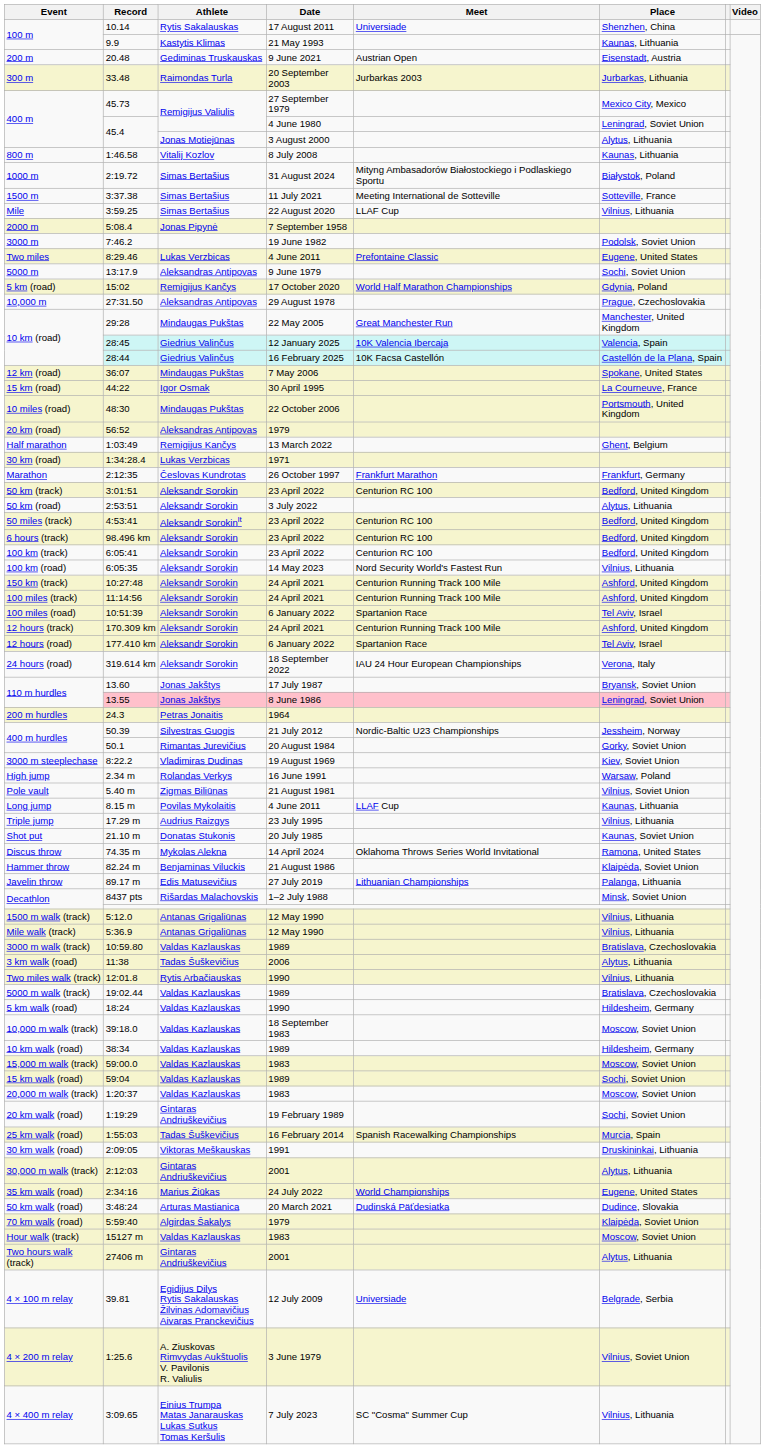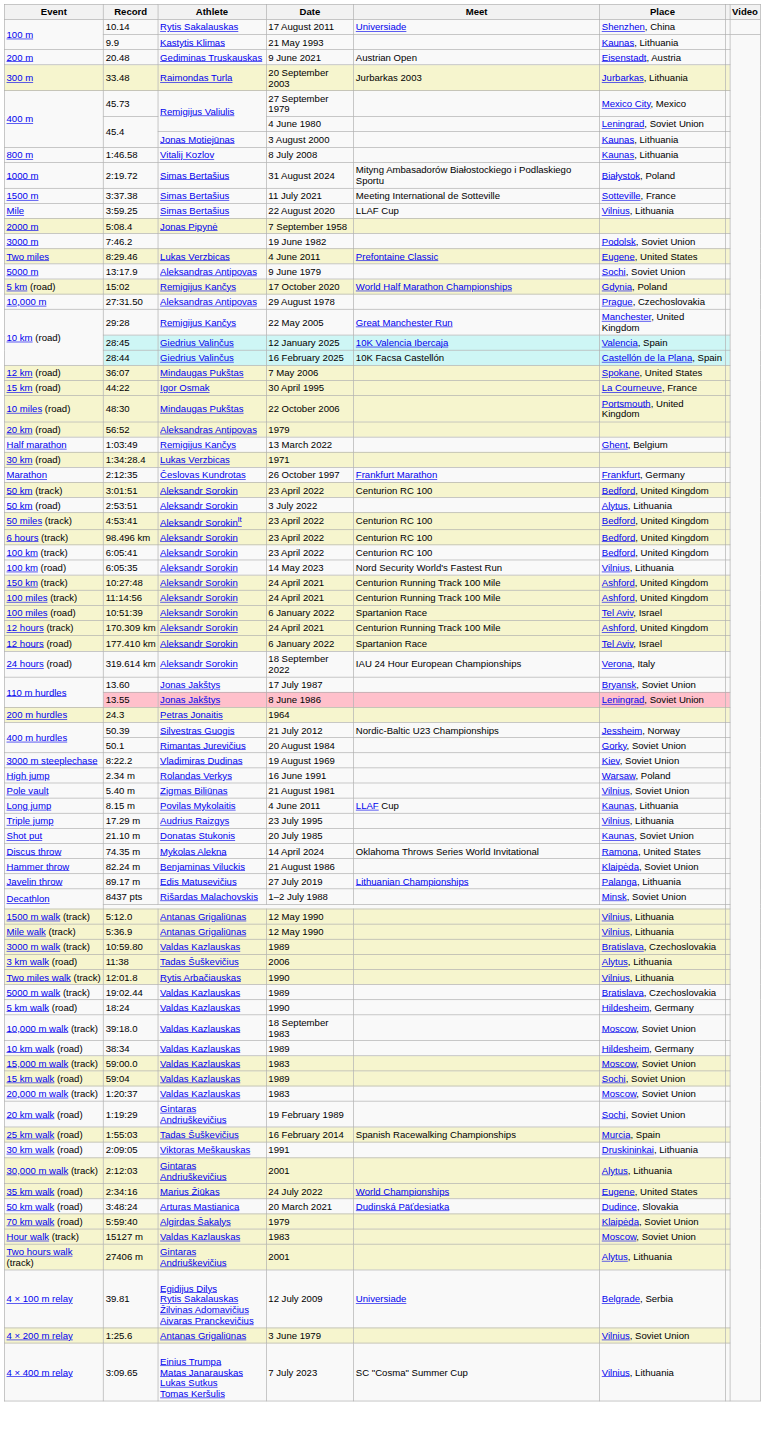 <table class="wikitable" style="font-size:95%; width: 95%;">
 <tr>
 <th>Event</th>
 <th>Record</th>
 <th>Athlete</th>
 <th>Date</th>
 <th>Meet</th>
 <th>Place</th>
 <th></th>
 <th>Video</th>
 </tr>
 <tr>
 <td rowspan=2><a href='#'>100 m</a></td>
 <td>10.14 </td>
 <td><a href='#'>Rytis Sakalauskas</a></td>
 <td>17 August 2011</td>
 <td><a href='#'>Universiade</a></td>
 <td><a href='#'>Shenzhen</a>, China</td>
 <td></td>
 <td></td>
 </tr>
 <tr>
 <td>9.9 </td>
 <td><a href='#'>Kastytis Klimas</a></td>
 <td>21 May 1993</td>
 <td></td>
 <td><a href='#'>Kaunas</a>, Lithuania</td>
 <td></td>
 </tr>
 <tr>
 <td><a href='#'>200 m</a></td>
 <td>20.48 </td>
 <td><a href='#'>Gediminas Truskauskas</a></td>
 <td>9 June 2021</td>
 <td>Austrian Open</td>
 <td><a href='#'>Eisenstadt</a>, Austria</td>
 <td></td>
 </tr>
 <tr style="background:#f6F5CE;">
 <td><a href='#'>300 m</a></td>
 <td>33.48</td>
 <td><a href='#'>Raimondas Turla</a></td>
 <td>20 September 2003</td>
 <td>Jurbarkas 2003</td>
 <td><a href='#'>Jurbarkas</a>, Lithuania</td>
 <td></td>
 </tr>
 <tr>
 <td rowspan=3><a href='#'>400 m</a></td>
 <td>45.73 </td>
 <td rowspan=2><a href='#'>Remigijus Valiulis</a></td>
 <td>27 September 1979</td>
 <td></td>
 <td><a href='#'>Mexico City</a>, Mexico</td>
 <td></td>
 </tr>
 <tr>
 <td rowspan=2>45.4 </td>
 <td>4 June 1980</td>
 <td></td>
 <td><a href='#'>Leningrad</a>, Soviet Union</td>
 <td></td>
 </tr>
 <tr>
 <td><a href='#'>Jonas Motiejūnas</a></td>
 <td>3 August 2000</td>
 <td></td>
-<td><a href='#'>Alytus</a>, Lithuania</td>
+<td><a href='#'>Kaunas</a>, Lithuania</td>
 <td></td>
 </tr>
 <tr>
 <td><a href='#'>800 m</a></td>
 <td>1:46.58</td>
 <td><a href='#'>Vitalij Kozlov</a></td>
 <td>8 July 2008</td>
 <td></td>
 <td><a href='#'>Kaunas</a>, Lithuania</td>
 <td></td>
 </tr>
 <tr>
 <td><a href='#'>1000 m</a></td>
 <td>2:19.72</td>
 <td><a href='#'>Simas Bertašius</a></td>
 <td>31 August 2024</td>
 <td>Mityng Ambasadorów Białostockiego i Podlaskiego Sportu</td>
 <td><a href='#'>Białystok</a>, Poland</td>
 <td></td>
 </tr>
 <tr>
 <td><a href='#'>1500 m</a></td>
 <td>3:37.38</td>
 <td><a href='#'>Simas Bertašius</a></td>
 <td>11 July 2021</td>
 <td>Meeting International de Sotteville</td>
 <td><a href='#'>Sotteville</a>, France</td>
 <td></td>
 </tr>
 <tr>
 <td><a href='#'>Mile</a></td>
 <td>3:59.25</td>
 <td><a href='#'>Simas Bertašius</a></td>
 <td>22 August 2020</td>
 <td>LLAF Cup</td>
 <td><a href='#'>Vilnius</a>, Lithuania</td>
 <td></td>
 </tr>
 <tr style="background:#f6F5CE;">
 <td><a href='#'>2000 m</a></td>
 <td>5:08.4</td>
 <td><a href='#'>Jonas Pipynė</a></td>
 <td>7 September 1958</td>
 <td></td>
 <td></td>
 <td></td>
 </tr>
 <tr>
 <td><a href='#'>3000 m</a></td>
 <td>7:46.2</td>
 <td></td>
 <td>19 June 1982</td>
 <td></td>
 <td><a href='#'>Podolsk</a>, Soviet Union</td>
 <td></td>
 </tr>
 <tr style="background:#f6F5CE;">
 <td><a href='#'>Two miles</a></td>
 <td>8:29.46</td>
 <td><a href='#'>Lukas Verzbicas</a></td>
 <td>4 June 2011</td>
 <td><a href='#'>Prefontaine Classic</a></td>
 <td><a href='#'>Eugene</a>, United States</td>
 <td></td>
 </tr>
 <tr>
 <td><a href='#'>5000 m</a></td>
 <td>13:17.9</td>
 <td><a href='#'>Aleksandras Antipovas</a></td>
 <td>9 June 1979</td>
 <td></td>
 <td><a href='#'>Sochi</a>, Soviet Union</td>
 <td></td>
 </tr>
 <tr style="background:#f6F5CE;">
 <td><a href='#'>5 km</a> (road)</td>
 <td>15:02</td>
 <td><a href='#'>Remigijus Kančys</a></td>
 <td>17 October 2020</td>
 <td><a href='#'>World Half Marathon Championships</a></td>
 <td><a href='#'>Gdynia</a>, Poland</td>
 <td></td>
 </tr>
 <tr>
 <td><a href='#'>10,000 m</a></td>
 <td>27:31.50</td>
 <td><a href='#'>Aleksandras Antipovas</a></td>
 <td>29 August 1978</td>
 <td></td>
 <td><a href='#'>Prague</a>, Czechoslovakia</td>
 <td></td>
 </tr>
 <tr>
 <td rowspan=3><a href='#'>10 km</a> (road)</td>
 <td>29:28</td>
-<td><a href='#'>Mindaugas Pukštas</a></td>
+<td><a href='#'>Remigijus Kančys</a></td>
 <td>22 May 2005</td>
 <td><a href='#'>Great Manchester Run</a></td>
 <td><a href='#'>Manchester</a>, United Kingdom</td>
 <td></td>
 </tr>
 <tr bgcolor="#CEF6F5">
 <td>28:45</td>
 <td><a href='#'>Giedrius Valinčus</a></td>
 <td>12 January 2025</td>
 <td><a href='#'>10K Valencia Ibercaja</a></td>
 <td><a href='#'>Valencia</a>, Spain</td>
 <td></td>
 </tr>
 <tr bgcolor="#CEF6F5">
 <td>28:44</td>
 <td><a href='#'>Giedrius Valinčus</a></td>
 <td>16 February 2025</td>
 <td>10K Facsa Castellón</td>
 <td><a href='#'>Castellón de la Plana</a>, Spain</td>
 <td></td>
 </tr>
 <tr style="background:#f6F5CE;">
 <td><a href='#'>12 km</a> (road)</td>
 <td>36:07</td>
 <td><a href='#'>Mindaugas Pukštas</a></td>
 <td>7 May 2006</td>
 <td></td>
 <td><a href='#'>Spokane</a>, United States</td>
 <td></td>
 </tr>
 <tr style="background:#f6F5CE;">
 <td><a href='#'>15 km</a> (road)</td>
 <td>44:22</td>
 <td><a href='#'>Igor Osmak</a></td>
 <td>30 April 1995</td>
 <td></td>
 <td><a href='#'>La Courneuve</a>, France</td>
 <td></td>
 </tr>
 <tr style="background:#f6F5CE;">
 <td><a href='#'>10 miles</a> (road)</td>
 <td>48:30</td>
 <td><a href='#'>Mindaugas Pukštas</a></td>
 <td>22 October 2006</td>
 <td></td>
 <td><a href='#'>Portsmouth</a>, United Kingdom</td>
 <td></td>
 </tr>
 <tr style="background:#f6F5CE;">
 <td><a href='#'>20 km</a> (road)</td>
 <td>56:52</td>
 <td><a href='#'>Aleksandras Antipovas</a></td>
 <td>1979</td>
 <td></td>
 <td></td>
 <td></td>
 </tr>
 <tr>
 <td><a href='#'>Half marathon</a></td>
 <td>1:03:49</td>
 <td><a href='#'>Remigijus Kančys</a></td>
 <td>13 March 2022</td>
 <td></td>
 <td><a href='#'>Ghent</a>, Belgium</td>
 <td></td>
 </tr>
 <tr style="background:#f6F5CE;">
 <td><a href='#'>30 km</a> (road)</td>
 <td>1:34:28.4</td>
 <td><a href='#'>Lukas Verzbicas</a></td>
 <td>1971</td>
 <td></td>
 <td></td>
 <td></td>
 </tr>
 <tr>
 <td><a href='#'>Marathon</a></td>
 <td>2:12:35</td>
 <td><a href='#'>Česlovas Kundrotas</a></td>
 <td>26 October 1997</td>
 <td><a href='#'>Frankfurt Marathon</a></td>
 <td><a href='#'>Frankfurt</a>, Germany</td>
 <td></td>
 </tr>
 <tr style="background:#f6F5CE;">
 <td><a href='#'>50 km</a> (track)</td>
 <td>3:01:51</td>
 <td><a href='#'>Aleksandr Sorokin</a></td>
 <td>23 April 2022</td>
 <td>Centurion RC 100</td>
 <td><a href='#'>Bedford</a>, United Kingdom</td>
 <td></td>
 </tr>
 <tr>
 <td><a href='#'>50 km</a> (road)</td>
 <td>2:53:51</td>
 <td><a href='#'>Aleksandr Sorokin</a></td>
 <td>3 July 2022</td>
 <td></td>
 <td><a href='#'>Alytus</a>, Lithuania</td>
 <td></td>
 </tr>
 <tr style="background:#f6F5CE;">
 <td><a href='#'>50 miles</a> (track)</td>
 <td>4:53:41</td>
 <td><a href='#'>Aleksandr Sorokin</a><a href='#'><sup>lt</sup></a></td>
 <td>23 April 2022</td>
 <td>Centurion RC 100</td>
 <td><a href='#'>Bedford</a>, United Kingdom</td>
 <td></td>
 </tr>
 <tr style="background:#f6F5CE;">
 <td><a href='#'>6 hours</a> (track)</td>
 <td>98.496 km</td>
 <td><a href='#'>Aleksandr Sorokin</a></td>
 <td>23 April 2022</td>
 <td>Centurion RC 100</td>
 <td><a href='#'>Bedford</a>, United Kingdom</td>
 <td></td>
 </tr>
 <tr>
 <td><a href='#'>100 km</a> (track)</td>
 <td>6:05:41</td>
 <td><a href='#'>Aleksandr Sorokin</a></td>
 <td>23 April 2022</td>
 <td>Centurion RC 100</td>
 <td><a href='#'>Bedford</a>, United Kingdom</td>
 <td></td>
 </tr>
 <tr>
 <td><a href='#'>100 km</a> (road)</td>
 <td>6:05:35</td>
 <td><a href='#'>Aleksandr Sorokin</a></td>
 <td>14 May 2023</td>
 <td>Nord Security World's Fastest Run</td>
 <td><a href='#'>Vilnius</a>, Lithuania</td>
 <td></td>
 </tr>
 <tr style="background:#f6F5CE;">
 <td><a href='#'>150 km</a> (track)</td>
 <td>10:27:48</td>
 <td><a href='#'>Aleksandr Sorokin</a></td>
 <td>24 April 2021</td>
 <td>Centurion Running Track 100 Mile</td>
 <td><a href='#'>Ashford</a>, United Kingdom</td>
 <td></td>
 </tr>
 <tr style="background:#f6F5CE;">
 <td><a href='#'>100 miles</a> (track)</td>
 <td>11:14:56</td>
 <td><a href='#'>Aleksandr Sorokin</a></td>
 <td>24 April 2021</td>
 <td>Centurion Running Track 100 Mile</td>
 <td><a href='#'>Ashford</a>, United Kingdom</td>
 <td></td>
 </tr>
 <tr style="background:#f6F5CE;">
 <td><a href='#'>100 miles</a> (road)</td>
 <td>10:51:39</td>
 <td><a href='#'>Aleksandr Sorokin</a></td>
 <td>6 January 2022</td>
 <td>Spartanion Race</td>
 <td><a href='#'>Tel Aviv</a>, Israel</td>
 <td></td>
 </tr>
 <tr style="background:#f6F5CE;">
 <td><a href='#'>12 hours</a> (track)</td>
 <td>170.309 km</td>
 <td><a href='#'>Aleksandr Sorokin</a></td>
 <td>24 April 2021</td>
 <td>Centurion Running Track 100 Mile</td>
 <td><a href='#'>Ashford</a>, United Kingdom</td>
 <td></td>
 </tr>
 <tr style="background:#f6F5CE;">
 <td><a href='#'>12 hours</a> (road)</td>
 <td>177.410 km</td>
 <td><a href='#'>Aleksandr Sorokin</a></td>
 <td>6 January 2022</td>
 <td>Spartanion Race</td>
 <td><a href='#'>Tel Aviv</a>, Israel</td>
 <td></td>
 </tr>
 <tr>
 <td><a href='#'>24 hours</a> (road)</td>
 <td>319.614 km</td>
 <td><a href='#'>Aleksandr Sorokin</a></td>
 <td>18 September 2022</td>
 <td>IAU 24 Hour European Championships</td>
 <td><a href='#'>Verona</a>, Italy</td>
 <td></td>
 </tr>
 <tr>
 <td rowspan=2><a href='#'>110 m hurdles</a></td>
 <td>13.60 </td>
 <td><a href='#'>Jonas Jakštys</a></td>
 <td>17 July 1987</td>
 <td></td>
 <td><a href='#'>Bryansk</a>, Soviet Union</td>
 <td></td>
 </tr>
 <tr style="background:pink">
 <td>13.55 </td>
 <td><a href='#'>Jonas Jakštys</a></td>
 <td>8 June 1986</td>
 <td></td>
 <td><a href='#'>Leningrad</a>, Soviet Union</td>
 <td></td>
 </tr>
 <tr style="background:#f6F5CE;">
 <td><a href='#'>200 m hurdles</a></td>
 <td>24.3</td>
 <td><a href='#'>Petras Jonaitis</a></td>
 <td>1964</td>
 <td></td>
 <td></td>
 <td></td>
 </tr>
 <tr>
 <td rowspan=2><a href='#'>400 m hurdles</a></td>
 <td>50.39</td>
 <td><a href='#'>Silvestras Guogis</a></td>
 <td>21 July 2012</td>
 <td>Nordic-Baltic U23 Championships</td>
 <td><a href='#'>Jessheim</a>, Norway</td>
 <td></td>
 </tr>
 <tr>
 <td>50.1 </td>
 <td><a href='#'>Rimantas Jurevičius</a></td>
 <td>20 August 1984</td>
 <td></td>
 <td><a href='#'>Gorky</a>, Soviet Union</td>
 <td></td>
 </tr>
 <tr>
 <td><a href='#'>3000 m steeplechase</a></td>
 <td>8:22.2</td>
 <td><a href='#'>Vladimiras Dudinas</a></td>
 <td>19 August 1969</td>
 <td></td>
 <td><a href='#'>Kiev</a>, Soviet Union</td>
 <td></td>
 </tr>
 <tr>
 <td><a href='#'>High jump</a></td>
 <td>2.34 m</td>
 <td><a href='#'>Rolandas Verkys</a></td>
 <td>16 June 1991</td>
 <td></td>
 <td><a href='#'>Warsaw</a>, Poland</td>
 <td></td>
 </tr>
 <tr>
 <td><a href='#'>Pole vault</a></td>
 <td>5.40 m</td>
 <td><a href='#'>Zigmas Biliūnas</a></td>
 <td>21 August 1981</td>
 <td></td>
 <td><a href='#'>Vilnius</a>, Soviet Union</td>
 <td></td>
 </tr>
 <tr>
 <td><a href='#'>Long jump</a></td>
 <td>8.15 m </td>
 <td><a href='#'>Povilas Mykolaitis</a></td>
 <td>4 June 2011</td>
 <td><a href='#'>LLAF</a> Cup</td>
 <td><a href='#'>Kaunas</a>, Lithuania</td>
 <td></td>
 </tr>
 <tr>
 <td><a href='#'>Triple jump</a></td>
 <td>17.29 m </td>
 <td><a href='#'>Audrius Raizgys</a></td>
 <td>23 July 1995</td>
 <td></td>
 <td><a href='#'>Vilnius</a>, Lithuania</td>
 <td></td>
 </tr>
 <tr>
 <td><a href='#'>Shot put</a></td>
 <td>21.10 m</td>
 <td><a href='#'>Donatas Stukonis</a></td>
 <td>20 July 1985</td>
 <td></td>
 <td><a href='#'>Kaunas</a>, Soviet Union</td>
 <td></td>
 </tr>
 <tr>
 <td><a href='#'>Discus throw</a></td>
 <td>74.35 m</td>
 <td><a href='#'>Mykolas Alekna</a></td>
 <td>14 April 2024</td>
 <td>Oklahoma Throws Series World Invitational</td>
 <td><a href='#'>Ramona</a>, United States</td>
 <td></td>
 </tr>
 <tr>
 <td><a href='#'>Hammer throw</a></td>
 <td>82.24 m</td>
 <td><a href='#'>Benjaminas Viluckis</a></td>
 <td>21 August 1986</td>
 <td></td>
 <td><a href='#'>Klaipėda</a>, Soviet Union</td>
 <td></td>
 </tr>
 <tr>
 <td><a href='#'>Javelin throw</a></td>
 <td>89.17 m</td>
 <td><a href='#'>Edis Matusevičius</a></td>
 <td>27 July 2019</td>
 <td><a href='#'>Lithuanian Championships</a></td>
 <td><a href='#'>Palanga</a>, Lithuania</td>
 <td></td>
 </tr>
 <tr>
 <td rowspan=2><a href='#'>Decathlon</a></td>
 <td>8437 pts</td>
 <td><a href='#'>Rišardas Malachovskis</a></td>
 <td>1–2 July 1988</td>
 <td></td>
 <td><a href='#'>Minsk</a>, Soviet Union</td>
 <td></td>
 </tr>
 <tr>
 <td colspan=5></td>
 <td></td>
 </tr>
 <tr style="background:#f6F5CE;">
 <td><a href='#'>1500 m walk</a> (track)</td>
 <td>5:12.0 </td>
 <td><a href='#'>Antanas Grigaliūnas</a></td>
 <td>12 May 1990</td>
 <td></td>
 <td><a href='#'>Vilnius</a>, Lithuania</td>
 <td></td>
 </tr>
 <tr style="background:#f6F5CE;">
 <td><a href='#'>Mile walk</a> (track)</td>
 <td>5:36.9</td>
 <td><a href='#'>Antanas Grigaliūnas</a></td>
 <td>12 May 1990</td>
 <td></td>
 <td><a href='#'>Vilnius</a>, Lithuania</td>
 <td></td>
 </tr>
 <tr style="background:#f6F5CE;">
 <td><a href='#'>3000 m walk</a> (track)</td>
 <td>10:59.80</td>
 <td><a href='#'>Valdas Kazlauskas</a></td>
 <td>1989</td>
 <td></td>
 <td><a href='#'>Bratislava</a>, Czechoslovakia</td>
 <td></td>
 </tr>
 <tr style="background:#f6F5CE;">
 <td><a href='#'>3 km walk</a> (road)</td>
 <td>11:38</td>
 <td><a href='#'>Tadas Šuškevičius</a></td>
 <td>2006</td>
 <td></td>
 <td><a href='#'>Alytus</a>, Lithuania</td>
 <td></td>
 </tr>
 <tr style="background:#f6F5CE;">
 <td><a href='#'>Two miles walk</a> (track)</td>
 <td>12:01.8</td>
 <td><a href='#'>Rytis Arbačiauskas</a></td>
 <td>1990</td>
 <td></td>
 <td><a href='#'>Vilnius</a>, Lithuania</td>
 <td></td>
 </tr>
 <tr>
 <td><a href='#'>5000 m walk</a> (track)</td>
 <td>19:02.44</td>
 <td><a href='#'>Valdas Kazlauskas</a></td>
 <td>1989</td>
 <td></td>
 <td><a href='#'>Bratislava</a>, Czechoslovakia</td>
 <td></td>
 </tr>
 <tr>
 <td><a href='#'>5 km walk</a> (road)</td>
 <td>18:24</td>
 <td><a href='#'>Valdas Kazlauskas</a></td>
 <td>1990</td>
 <td></td>
 <td><a href='#'>Hildesheim</a>, Germany</td>
 <td></td>
 </tr>
 <tr>
 <td><a href='#'>10,000 m walk</a> (track)</td>
 <td>39:18.0</td>
 <td><a href='#'>Valdas Kazlauskas</a></td>
 <td>18 September 1983</td>
 <td></td>
 <td><a href='#'>Moscow</a>, Soviet Union</td>
 <td></td>
 </tr>
 <tr>
 <td><a href='#'>10 km walk</a> (road)</td>
 <td>38:34</td>
 <td><a href='#'>Valdas Kazlauskas</a></td>
 <td>1989</td>
 <td></td>
 <td><a href='#'>Hildesheim</a>, Germany</td>
 <td></td>
 </tr>
 <tr style="background:#f6F5CE;">
 <td><a href='#'>15,000 m walk</a> (track)</td>
 <td>59:00.0</td>
 <td><a href='#'>Valdas Kazlauskas</a></td>
 <td>1983</td>
 <td></td>
 <td><a href='#'>Moscow</a>, Soviet Union</td>
 <td></td>
 </tr>
 <tr style="background:#f6F5CE;">
 <td><a href='#'>15 km walk</a> (road)</td>
 <td>59:04</td>
 <td><a href='#'>Valdas Kazlauskas</a></td>
 <td>1989</td>
 <td></td>
 <td><a href='#'>Sochi</a>, Soviet Union</td>
 <td></td>
 </tr>
 <tr>
 <td><a href='#'>20,000 m walk</a> (track)</td>
 <td>1:20:37</td>
 <td><a href='#'>Valdas Kazlauskas</a></td>
 <td>1983</td>
 <td></td>
 <td><a href='#'>Moscow</a>, Soviet Union</td>
 <td></td>
 </tr>
 <tr>
 <td><a href='#'>20 km walk</a> (road)</td>
 <td>1:19:29</td>
 <td><a href='#'>Gintaras Andriuškevičius</a></td>
 <td>19 February 1989</td>
 <td></td>
 <td><a href='#'>Sochi</a>, Soviet Union</td>
 <td></td>
 </tr>
 <tr style="background:#f6F5CE;">
 <td><a href='#'>25 km walk</a> (road)</td>
 <td>1:55:03</td>
 <td><a href='#'>Tadas Šuškevičius</a></td>
 <td>16 February 2014</td>
 <td>Spanish Racewalking Championships</td>
 <td><a href='#'>Murcia</a>, Spain</td>
 <td></td>
 </tr>
 <tr>
 <td><a href='#'>30 km walk</a> (road)</td>
 <td>2:09:05</td>
 <td><a href='#'>Viktoras Meškauskas</a></td>
 <td>1991</td>
 <td></td>
 <td><a href='#'>Druskininkai</a>, Lithuania</td>
 <td></td>
 </tr>
 <tr style="background:#f6F5CE;">
 <td><a href='#'>30,000 m walk</a> (track)</td>
 <td>2:12:03</td>
 <td><a href='#'>Gintaras Andriuškevičius</a></td>
 <td>2001</td>
 <td></td>
 <td><a href='#'>Alytus</a>, Lithuania</td>
 <td></td>
 </tr>
 <tr style="background:#f6F5CE;">
 <td><a href='#'>35 km walk</a> (road)</td>
 <td>2:34:16</td>
 <td><a href='#'>Marius Žiūkas</a></td>
 <td>24 July 2022</td>
 <td><a href='#'>World Championships</a></td>
 <td><a href='#'>Eugene</a>, United States</td>
 <td></td>
 </tr>
 <tr>
 <td><a href='#'>50 km walk</a> (road)</td>
 <td>3:48:24</td>
 <td><a href='#'>Arturas Mastianica</a></td>
 <td>20 March 2021</td>
 <td><a href='#'>Dudinská Päťdesiatka</a></td>
 <td><a href='#'>Dudince</a>, Slovakia</td>
 <td></td>
 </tr>
 <tr style="background:#f6F5CE;">
 <td><a href='#'>70 km walk</a> (road)</td>
 <td>5:59:40</td>
 <td><a href='#'>Algirdas Šakalys</a></td>
 <td>1979</td>
 <td></td>
 <td><a href='#'>Klaipėda</a>, Soviet Union</td>
 <td></td>
 </tr>
 <tr style="background:#f6F5CE;">
 <td><a href='#'>Hour walk</a> (track)</td>
 <td>15127 m</td>
 <td><a href='#'>Valdas Kazlauskas</a></td>
 <td>1983</td>
 <td></td>
 <td><a href='#'>Moscow</a>, Soviet Union</td>
 <td></td>
 </tr>
 <tr style="background:#f6F5CE;">
 <td><a href='#'>Two hours walk</a> (track)</td>
 <td>27406 m</td>
 <td><a href='#'>Gintaras Andriuškevičius</a></td>
 <td>2001</td>
 <td></td>
 <td><a href='#'>Alytus</a>, Lithuania</td>
 <td></td>
 </tr>
 <tr>
 <td><a href='#'>4 × 100 m relay</a></td>
 <td>39.81</td>
 <td><br><a href='#'>Egidijus Dilys</a><br><a href='#'>Rytis Sakalauskas</a><br><a href='#'>Žilvinas Adomavičius</a><br><a href='#'>Aivaras Pranckevičius</a></td>
 <td>12 July 2009</td>
 <td><a href='#'>Universiade</a></td>
 <td><a href='#'>Belgrade</a>, Serbia</td>
 <td></td>
 </tr>
 <tr style="background:#f6F5CE;">
 <td><a href='#'>4 × 200 m relay</a></td>
 <td>1:25.6 </td>
-<td> <br>A. Ziuskovas<br><a href='#'>Rimvydas Aukštuolis</a><br>V. Pavilonis<br>R. Valiulis</td>
+<td><a href='#'>Antanas Grigaliūnas</a></td>
 <td>3 June 1979</td>
 <td></td>
 <td><a href='#'>Vilnius</a>, Soviet Union</td>
 <td></td>
 </tr>
 <tr>
 <td><a href='#'>4 × 400 m relay</a></td>
 <td>3:09.65</td>
 <td><br><a href='#'>Einius Trumpa</a><br><a href='#'>Matas Janarauskas</a><br><a href='#'>Lukas Sutkus</a><br><a href='#'>Tomas Keršulis</a></td>
 <td>7 July 2023</td>
 <td>SC "Cosma" Summer Cup</td>
 <td><a href='#'>Vilnius</a>, Lithuania</td>
 <td></td>
 </tr>
 </table>
